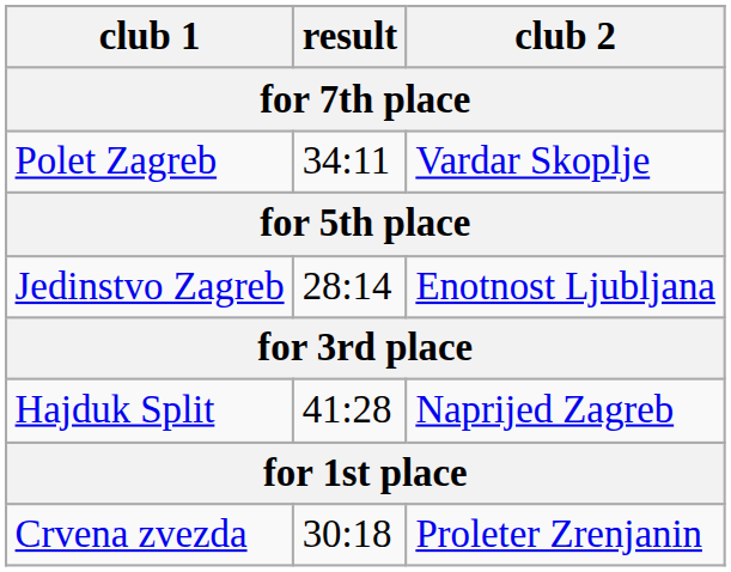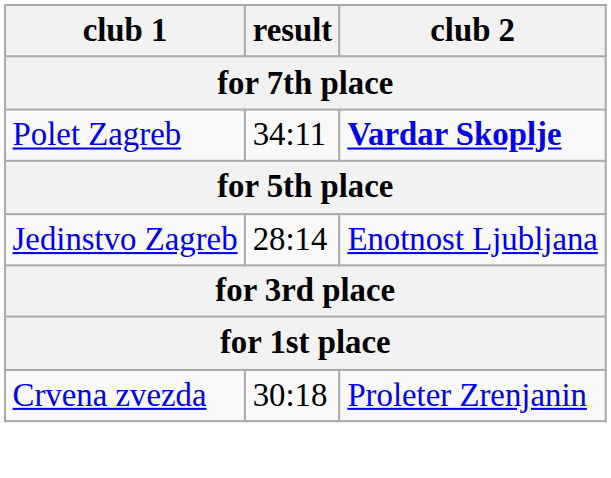 <table class="wikitable">
 <tr>
 <th>club 1</th>
 <th>result</th>
 <th>club 2</th>
 </tr>
 <tr>
 <th colspan="3">for 7th place</th>
 </tr>
 <tr>
 <td><a href='#'>Polet Zagreb</a></td>
 <td>34:11</td>
-<td><a href='#'>Vardar Skoplje</a></td>
+<td><strong><a href='#'>Vardar Skoplje</a></strong></td>
 </tr>
 <tr>
 <th colspan="3">for 5th place</th>
 </tr>
 <tr>
 <td><a href='#'>Jedinstvo Zagreb</a></td>
 <td>28:14</td>
 <td><a href='#'>Enotnost Ljubljana</a></td>
 </tr>
 <tr>
 <th colspan="3">for 3rd place</th>
 </tr>
 <tr>
-<td><a href='#'>Hajduk Split</a></td>
-<td>41:28</td>
-<td><a href='#'>Naprijed Zagreb</a></td>
-</tr>
-<tr>
 <th colspan="3">for 1st place</th>
 </tr>
 <tr>
 <td><a href='#'>Crvena zvezda</a></td>
 <td>30:18</td>
 <td><a href='#'>Proleter Zrenjanin</a></td>
 </tr>
 </table>
